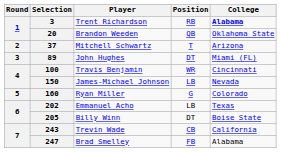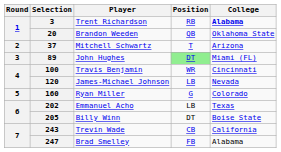 <table class="wikitable" style="font-size: 95%;">
 <tr>
 <th>Round</th>
 <th>Selection</th>
 <th>Player</th>
 <th>Position</th>
 <th>College</th>
 </tr>
 <tr>
 <th rowspan="2"><a href='#'>1</a></th>
 <th>3</th>
 <td><a href='#'>Trent Richardson</a></td>
 <td align="center"><a href='#'>RB</a></td>
 <td><strong><a href='#'>Alabama</a></strong></td>
 </tr>
 <tr>
 <th>20</th>
 <td><a href='#'>Brandon Weeden</a></td>
 <td align="center"><a href='#'>QB</a></td>
 <td><a href='#'>Oklahoma State</a></td>
 </tr>
 <tr>
 <th>2</th>
 <th>37</th>
 <td><a href='#'>Mitchell Schwartz</a></td>
 <td align="center"><a href='#'>T</a></td>
 <td><a href='#'>Arizona</a></td>
 </tr>
 <tr>
 <th>3</th>
 <th>89</th>
 <td><a href='#'>John Hughes</a></td>
-<td align="center"><a href='#'>DT</a></td>
+<td align="center" style="background: lightgreen;"><a href='#'>DT</a></td>
 <td><a href='#'>Miami (FL)</a></td>
 </tr>
 <tr>
 <th rowspan="2">4</th>
 <th>100</th>
 <td><a href='#'>Travis Benjamin</a></td>
 <td align="center"><a href='#'>WR</a></td>
 <td><a href='#'>Cincinnati</a></td>
 </tr>
 <tr>
-<th>150</th>
+<th>120</th>
 <td><a href='#'>James-Michael Johnson</a></td>
 <td align="center"><a href='#'>LB</a></td>
 <td><a href='#'>Nevada</a></td>
 </tr>
 <tr>
 <th>5</th>
 <th>160</th>
 <td><a href='#'>Ryan Miller</a></td>
 <td align="center"><a href='#'>G</a></td>
 <td><a href='#'>Colorado</a></td>
 </tr>
 <tr>
 <th rowspan="2">6</th>
 <th>202</th>
 <td><a href='#'>Emmanuel Acho</a></td>
 <td align="center">LB</td>
 <td><a href='#'>Texas</a></td>
 </tr>
 <tr>
 <th>205</th>
 <td><a href='#'>Billy Winn</a></td>
 <td align="center">DT</td>
 <td><a href='#'>Boise State</a></td>
 </tr>
 <tr>
 <th rowspan="2">7</th>
 <th>243</th>
 <td><a href='#'>Trevin Wade</a></td>
 <td align="center"><a href='#'>CB</a></td>
 <td><a href='#'>California</a></td>
 </tr>
 <tr>
 <th>247</th>
 <td><a href='#'>Brad Smelley</a></td>
 <td align="center"><a href='#'>FB</a></td>
 <td>Alabama</td>
 </tr>
 </table>
